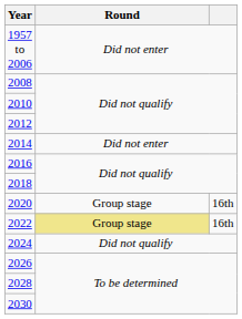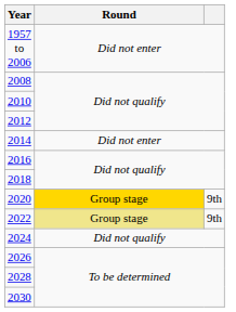 <table class="wikitable" style="text-align: center; font-size:90%">
 <tr>
 <th>Year</th>
 <th style="width:200px">Round</th>
 <th></th>
 </tr>
 <tr>
 <td><a href='#'>1957</a><br>to<br><a href='#'>2006</a></td>
 <td colspan="2"><em>Did not enter</em></td>
 </tr>
 <tr>
 <td><a href='#'>2008</a></td>
 <td colspan="2" rowspan="3"><em>Did not qualify</em></td>
 </tr>
 <tr>
 <td><a href='#'>2010</a></td>
 </tr>
 <tr>
 <td><a href='#'>2012</a></td>
 </tr>
 <tr>
 <td><a href='#'>2014</a></td>
 <td colspan="2"><em>Did not enter</em></td>
 </tr>
 <tr>
 <td><a href='#'>2016</a></td>
 <td colspan="2" rowspan="2"><em>Did not qualify</em></td>
 </tr>
 <tr>
 <td><a href='#'>2018</a></td>
 </tr>
 <tr>
 <td><a href='#'>2020</a></td>
-<td>Group stage</td>
-<td>16th</td>
+<td style="background: gold;">Group stage</td>
+<td>9th</td>
 </tr>
 <tr>
 <td><a href='#'>2022</a></td>
 <td style="background: khaki;">Group stage</td>
-<td>16th</td>
+<td>9th</td>
 </tr>
 <tr>
 <td><a href='#'>2024</a></td>
 <td colspan="2"><em>Did not qualify</em></td>
 </tr>
 <tr>
 <td><a href='#'>2026</a></td>
 <td colspan="2" rowspan="3"><em>To be determined</em></td>
 </tr>
 <tr>
 <td><a href='#'>2028</a></td>
 </tr>
 <tr>
 <td><a href='#'>2030</a></td>
 </tr>
 </table>
